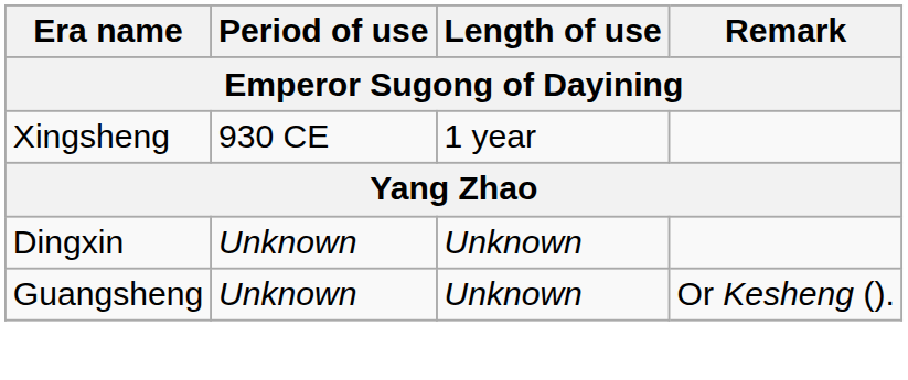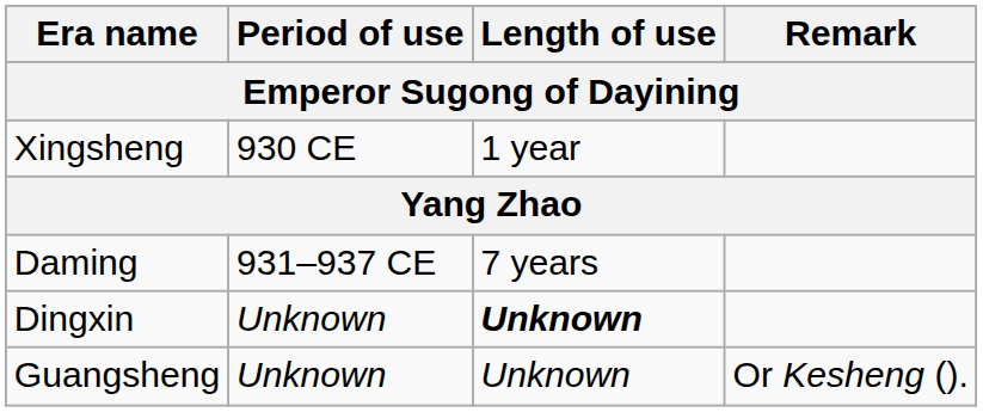 <table class="wikitable">
 <tr>
 <th>Era name</th>
 <th>Period of use</th>
 <th>Length of use</th>
 <th>Remark</th>
 </tr>
 <tr>
 <th colspan="4">Emperor Sugong of Dayining<br></th>
 </tr>
 <tr>
 <td>Xingsheng<br></td>
 <td>930 CE</td>
 <td>1 year</td>
 <td></td>
 </tr>
 <tr>
 <th colspan="4">Yang Zhao<br></th>
 </tr>
 <tr>
+<td>Daming<br></td>
+<td>931–937 CE</td>
+<td>7 years</td>
+<td></td>
+</tr>
+<tr>
 <td>Dingxin<br></td>
 <td><em>Unknown</em></td>
-<td><em>Unknown</em></td>
+<td><strong><em>Unknown</em></strong></td>
 <td></td>
 </tr>
 <tr>
 <td>Guangsheng<br></td>
 <td><em>Unknown</em></td>
 <td><em>Unknown</em></td>
 <td>Or <em>Kesheng</em> ().</td>
 </tr>
 </table>
